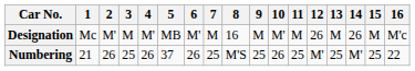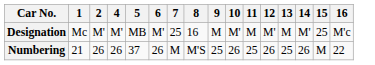 <table class="wikitable">
 <tr>
 <th>Car No.</th>
 <th>1</th>
 <th>2</th>
-<th>3</th>
 <th>4</th>
 <th>5</th>
 <th>6</th>
 <th>7</th>
 <th>8</th>
 <th>9</th>
 <th>10</th>
 <th>11</th>
 <th>12</th>
 <th>13</th>
 <th>14</th>
 <th>15</th>
 <th>16</th>
 </tr>
 <tr>
 <th>Designation</th>
 <td>Mc</td>
 <td>M'</td>
-<td>M</td>
 <td>M'</td>
 <td>MB</td>
 <td>M'</td>
-<td>M</td>
+<td>25</td>
 <td>16</td>
 <td>M</td>
 <td>M'</td>
 <td>M</td>
-<td>26</td>
+<td>M'</td>
 <td>M</td>
-<td>26</td>
-<td>M</td>
+<td>M'</td>
+<td>25</td>
 <td>M'c</td>
 </tr>
 <tr>
 <th>Numbering</th>
 <td>21</td>
 <td>26</td>
-<td>25</td>
 <td>26</td>
 <td>37</td>
 <td>26</td>
-<td>25</td>
+<td>M</td>
 <td>M'S</td>
 <td>25</td>
 <td>26</td>
 <td>25</td>
-<td>M'</td>
+<td>26</td>
 <td>25</td>
-<td>M'</td>
-<td>25</td>
+<td>26</td>
+<td>M</td>
 <td>22</td>
 </tr>
 </table>
